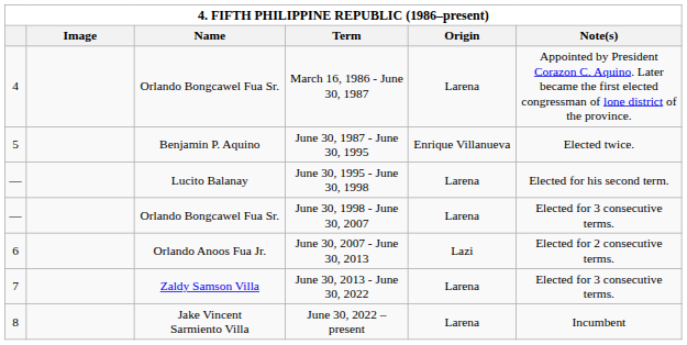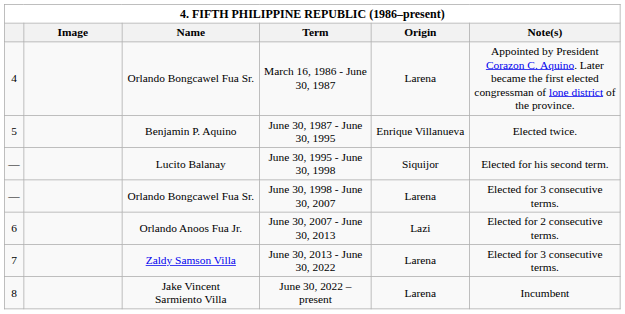 <table class="wikitable collapsible collapsed" style="vertical-align:top;text-align:center;font-size:95%;">
 <tr>
 <th style="background-color:white;font-size:105%;width:51em;" colspan=6>4. FIFTH PHILIPPINE REPUBLIC (1986–present)</th>
 </tr>
 <tr>
 <th style="width: 1em;text-align:center"></th>
 <th style="width: 7em;text-align:center">Image</th>
 <th style="width: 10em;text-align:center">Name</th>
 <th style="width: 8em;text-align:center">Term</th>
 <th style="width: 7em;text-align:center">Origin</th>
 <th style="width: 11em;text-align:center">Note(s)</th>
 </tr>
 <tr>
 <td>4</td>
 <td></td>
 <td>Orlando Bongcawel Fua Sr.</td>
 <td>March 16, 1986 - June 30, 1987</td>
 <td>Larena</td>
 <td>Appointed by President <a href='#'>Corazon C. Aquino</a>. Later became the first elected congressman of <a href='#'>lone district</a> of the province.</td>
 </tr>
 <tr>
 <td>5</td>
 <td></td>
 <td>Benjamin P. Aquino</td>
 <td>June 30, 1987 - June 30, 1995</td>
 <td>Enrique Villanueva</td>
 <td>Elected twice.</td>
 </tr>
 <tr>
 <td>—</td>
 <td></td>
 <td>Lucito Balanay</td>
 <td>June 30, 1995 - June 30, 1998</td>
-<td>Larena</td>
+<td>Siquijor</td>
 <td>Elected for his second term.</td>
 </tr>
 <tr>
 <td>—</td>
 <td></td>
 <td>Orlando Bongcawel Fua Sr.</td>
 <td>June 30, 1998 - June 30, 2007</td>
 <td>Larena</td>
 <td>Elected for 3 consecutive terms.</td>
 </tr>
 <tr>
 <td>6</td>
 <td></td>
 <td>Orlando Anoos Fua Jr.</td>
 <td>June 30, 2007 - June 30, 2013</td>
 <td>Lazi</td>
 <td>Elected for 2 consecutive terms.</td>
 </tr>
 <tr>
 <td>7</td>
 <td></td>
 <td><a href='#'>Zaldy Samson Villa</a></td>
 <td>June 30, 2013 - June 30, 2022</td>
 <td>Larena</td>
 <td>Elected for 3 consecutive terms.</td>
 </tr>
 <tr>
 <td>8</td>
 <td></td>
 <td>Jake Vincent<br>Sarmiento Villa</td>
 <td>June 30, 2022 – present</td>
 <td>Larena</td>
 <td>Incumbent</td>
 </tr>
 </table>
